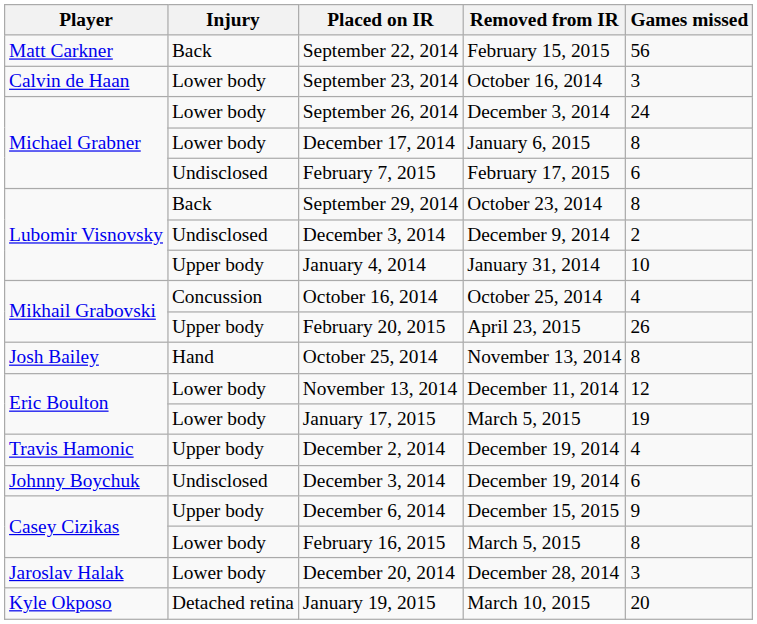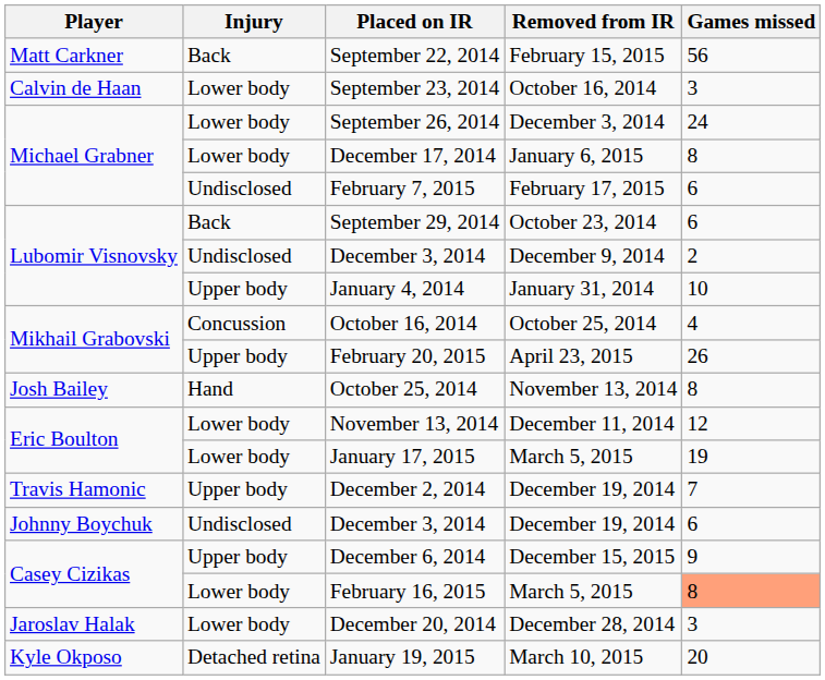 <table class="wikitable">
 <tr>
 <th scope="col">Player</th>
 <th scope="col">Injury</th>
 <th scope="col">Placed on IR</th>
 <th scope="col">Removed from IR</th>
 <th scope="col">Games missed</th>
 </tr>
 <tr>
 <td><a href='#'>Matt Carkner</a></td>
 <td>Back</td>
 <td>September 22, 2014</td>
 <td>February 15, 2015</td>
 <td>56</td>
 </tr>
 <tr>
 <td><a href='#'>Calvin de Haan</a></td>
 <td>Lower body</td>
 <td>September 23, 2014</td>
 <td>October 16, 2014</td>
 <td>3</td>
 </tr>
 <tr>
 <td rowspan=3><a href='#'>Michael Grabner</a></td>
 <td>Lower body</td>
 <td>September 26, 2014</td>
 <td>December 3, 2014</td>
 <td>24</td>
 </tr>
 <tr>
 <td>Lower body</td>
 <td>December 17, 2014</td>
 <td>January 6, 2015</td>
 <td>8</td>
 </tr>
 <tr>
 <td>Undisclosed</td>
 <td>February 7, 2015</td>
 <td>February 17, 2015</td>
 <td>6</td>
 </tr>
 <tr>
 <td rowspan=3><a href='#'>Lubomir Visnovsky</a></td>
 <td>Back</td>
 <td>September 29, 2014</td>
 <td>October 23, 2014</td>
-<td>8</td>
+<td>6</td>
 </tr>
 <tr>
 <td>Undisclosed</td>
 <td>December 3, 2014</td>
 <td>December 9, 2014</td>
 <td>2</td>
 </tr>
 <tr>
 <td>Upper body</td>
 <td>January 4, 2014</td>
 <td>January 31, 2014</td>
 <td>10</td>
 </tr>
 <tr>
 <td rowspan="2"><a href='#'>Mikhail Grabovski</a></td>
 <td>Concussion</td>
 <td>October 16, 2014</td>
 <td>October 25, 2014</td>
 <td>4</td>
 </tr>
 <tr>
 <td>Upper body</td>
 <td>February 20, 2015</td>
 <td>April 23, 2015</td>
 <td>26</td>
 </tr>
 <tr>
 <td><a href='#'>Josh Bailey</a></td>
 <td>Hand</td>
 <td>October 25, 2014</td>
 <td>November 13, 2014</td>
 <td>8</td>
 </tr>
 <tr>
 <td rowspan=2><a href='#'>Eric Boulton</a></td>
 <td>Lower body</td>
 <td>November 13, 2014</td>
 <td>December 11, 2014</td>
 <td>12</td>
 </tr>
 <tr>
 <td>Lower body</td>
 <td>January 17, 2015</td>
 <td>March 5, 2015</td>
 <td>19</td>
 </tr>
 <tr>
 <td><a href='#'>Travis Hamonic</a></td>
 <td>Upper body</td>
 <td>December 2, 2014</td>
 <td>December 19, 2014</td>
-<td>4</td>
+<td>7</td>
 </tr>
 <tr>
 <td><a href='#'>Johnny Boychuk</a></td>
 <td>Undisclosed</td>
 <td>December 3, 2014</td>
 <td>December 19, 2014</td>
 <td>6</td>
 </tr>
 <tr>
 <td rowspan="2"><a href='#'>Casey Cizikas</a></td>
 <td>Upper body</td>
 <td>December 6, 2014</td>
 <td>December 15, 2015</td>
 <td>9</td>
 </tr>
 <tr>
 <td>Lower body</td>
 <td>February 16, 2015</td>
 <td>March 5, 2015</td>
-<td>8</td>
+<td style="background: lightsalmon;">8</td>
 </tr>
 <tr>
 <td><a href='#'>Jaroslav Halak</a></td>
 <td>Lower body</td>
 <td>December 20, 2014</td>
 <td>December 28, 2014</td>
 <td>3</td>
 </tr>
 <tr>
 <td><a href='#'>Kyle Okposo</a></td>
 <td>Detached retina</td>
 <td>January 19, 2015</td>
 <td>March 10, 2015</td>
 <td>20</td>
 </tr>
 </table>
